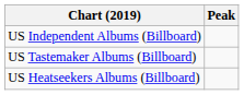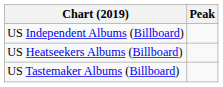 <table class="wikitable plainrowheaders">
 <tr>
 <th scope="col">Chart (2019)</th>
 <th scope="col">Peak</th>
 </tr>
 <tr>
 <td scope="row">US <a href='#'>Independent Albums</a> (<a href='#'>Billboard</a>)</td>
 <td></td>
 </tr>
 <tr>
+<td scope="row">US <a href='#'>Heatseekers Albums</a> (<a href='#'>Billboard</a>)</td>
+<td></td>
+</tr>
+<tr>
 <td scope="row">US <a href='#'>Tastemaker Albums</a> (<a href='#'>Billboard</a>)</td>
 <td></td>
 </tr>
-<tr>
-<td scope="row">US <a href='#'>Heatseekers Albums</a> (<a href='#'>Billboard</a>)</td>
-<td></td>
-</tr>
 </table>
